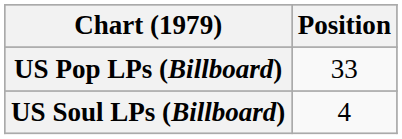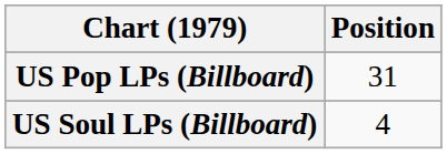 <table class="wikitable plainrowheaders" style="text-align:center">
 <tr>
 <th>Chart (1979)</th>
 <th>Position</th>
 </tr>
 <tr>
 <th scope="row">US Pop LPs (<em>Billboard</em>)</th>
-<td>33</td>
+<td>31</td>
 </tr>
 <tr>
 <th scope="row">US Soul LPs (<em>Billboard</em>)</th>
 <td>4</td>
 </tr>
 </table>
